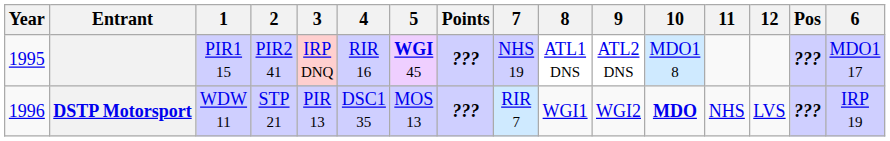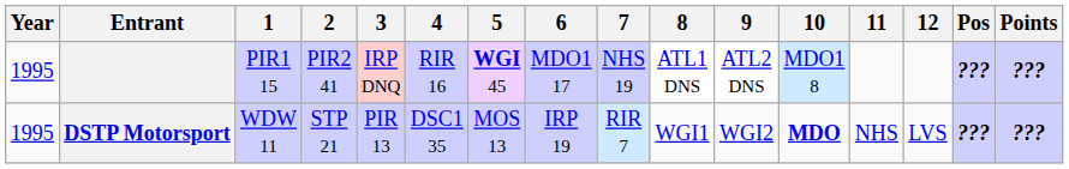 <table class="wikitable" style="text-align:center; font-size:90%">
 <tr>
 <th>Year</th>
 <th>Entrant</th>
 <th>1</th>
 <th>2</th>
 <th>3</th>
 <th>4</th>
 <th>5</th>
-<th>Points</th>
+<th>6</th>
 <th>7</th>
 <th>8</th>
 <th>9</th>
 <th>10</th>
 <th>11</th>
 <th>12</th>
 <th>Pos</th>
-<th>6</th>
+<th>Points</th>
 </tr>
 <tr>
 <td><a href='#'>1995</a></td>
 <th></th>
 <td style="background-color:#CFCFFF"><a href='#'>PIR1</a><br><small>15</small></td>
 <td style="background-color:#CFCFFF"><a href='#'>PIR2</a><br><small>41</small></td>
 <td style="background-color:#FFCFCF"><a href='#'>IRP</a><br><small>DNQ</small></td>
 <td style="background-color:#CFCFFF"><a href='#'>RIR</a><br><small>16</small></td>
 <td style="background-color:#EFCFFF"><strong><a href='#'>WGI</a></strong><br><small>45</small></td>
-<td style="background-color:#CFCFFF"><strong><em>???</em></strong></td>
+<td style="background-color:#CFCFFF"><a href='#'>MDO1</a><br><small>17</small></td>
 <td style="background-color:#CFCFFF"><a href='#'>NHS</a><br><small>19</small></td>
 <td style="background-color:#FFFFFF"><a href='#'>ATL1</a><br><small>DNS</small></td>
 <td style="background-color:#FFFFFF"><a href='#'>ATL2</a><br><small>DNS</small></td>
 <td style="background-color:#CFEAFF"><a href='#'>MDO1</a><br><small>8</small></td>
 <td></td>
 <td></td>
 <td style="background-color:#CFCFFF"><strong><em>???</em></strong></td>
-<td style="background-color:#CFCFFF"><a href='#'>MDO1</a><br><small>17</small></td>
+<td style="background-color:#CFCFFF"><strong><em>???</em></strong></td>
 </tr>
 <tr>
-<td><a href='#'>1996</a></td>
+<td><a href='#'>1995</a></td>
 <th><a href='#'>DSTP Motorsport</a></th>
 <td style="background-color:#CFCFFF"><a href='#'>WDW</a><br><small>11</small></td>
 <td style="background-color:#CFCFFF"><a href='#'>STP</a><br><small>21</small></td>
 <td style="background-color:#CFCFFF"><a href='#'>PIR</a><br><small>13</small></td>
 <td style="background-color:#CFCFFF"><a href='#'>DSC1</a><br><small>35</small></td>
 <td style="background-color:#CFCFFF"><a href='#'>MOS</a><br><small>13</small></td>
-<td style="background-color:#CFCFFF"><strong><em>???</em></strong></td>
+<td style="background-color:#CFCFFF"><a href='#'>IRP</a><br><small>19</small></td>
 <td style="background-color:#CFEAFF"><a href='#'>RIR</a><br><small>7</small></td>
 <td><a href='#'>WGI1</a></td>
 <td><a href='#'>WGI2</a></td>
 <td><strong><a href='#'>MDO</a></strong></td>
 <td><a href='#'>NHS</a></td>
 <td><a href='#'>LVS</a></td>
 <td style="background-color:#CFCFFF"><strong><em>???</em></strong></td>
-<td style="background-color:#CFCFFF"><a href='#'>IRP</a><br><small>19</small></td>
+<td style="background-color:#CFCFFF"><strong><em>???</em></strong></td>
 </tr>
 </table>
